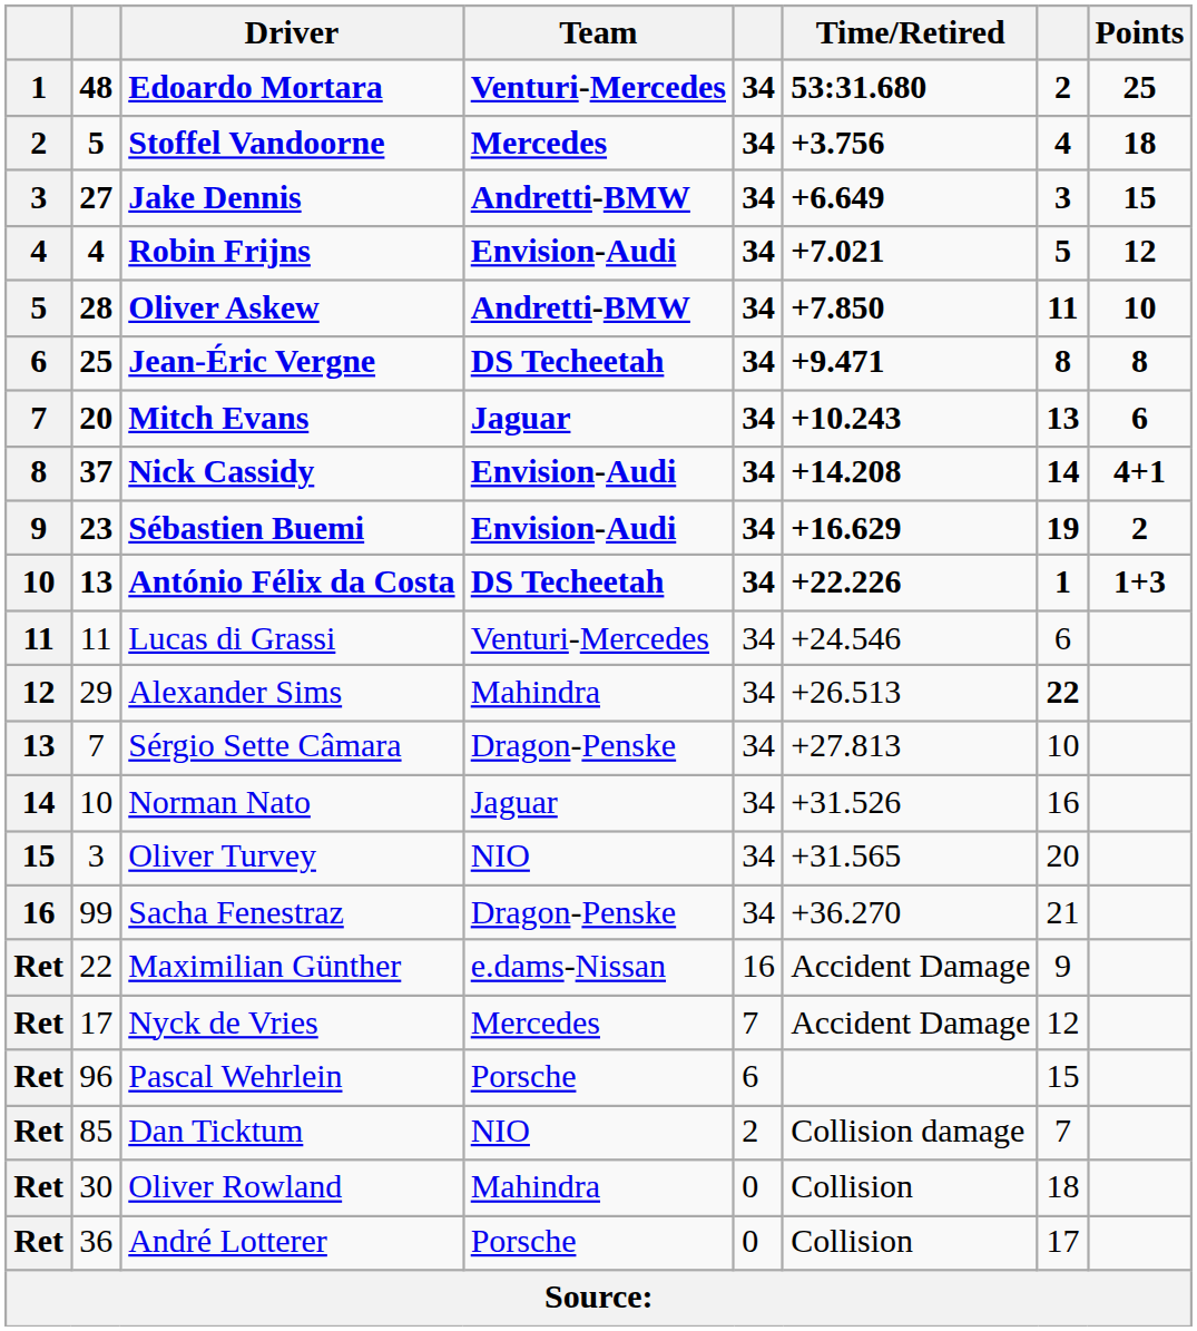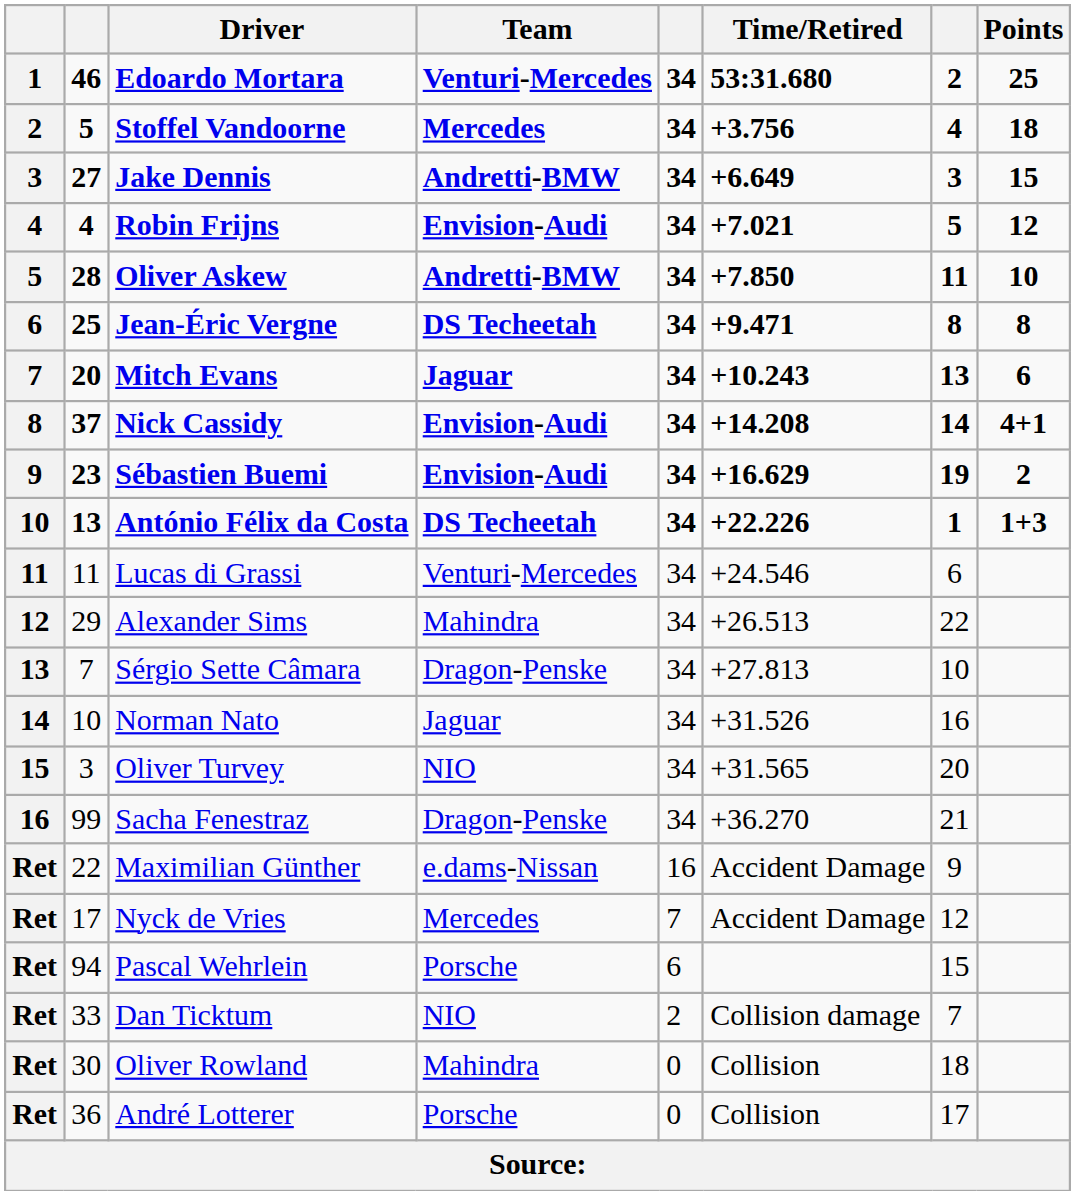 <table class="wikitable sortable" style="font-size: 85%">
 <tr>
 <th scope="col"></th>
 <th scope="col"></th>
 <th scope="col">Driver</th>
 <th scope="col">Team</th>
 <th scope="col"></th>
 <th scope="col" class="unsortable">Time/Retired</th>
 <th scope="col"></th>
 <th scope="col">Points</th>
 </tr>
 <tr>
 <th scope="row">1</th>
-<td align="center"><strong>48</strong></td>
+<td align="center"><strong>46</strong></td>
 <td> <strong><a href='#'>Edoardo Mortara</a></strong></td>
 <td><strong><a href='#'>Venturi</a>-<a href='#'>Mercedes</a></strong></td>
 <td><strong>34</strong></td>
 <td><strong>53:31.680</strong></td>
 <td align="center"><strong>2</strong></td>
 <td align="center"><strong>25</strong></td>
 </tr>
 <tr>
 <th scope="row">2</th>
 <td align="center"><strong>5</strong></td>
 <td><strong> <a href='#'>Stoffel Vandoorne</a></strong></td>
 <td><strong><a href='#'>Mercedes</a></strong></td>
 <td><strong>34</strong></td>
 <td><strong>+3.756</strong></td>
 <td align="center"><strong>4</strong></td>
 <td align="center"><strong>18</strong></td>
 </tr>
 <tr>
 <th scope="row">3</th>
 <td align="center"><strong>27</strong></td>
 <td><strong> <a href='#'>Jake Dennis</a></strong></td>
 <td><strong><a href='#'>Andretti</a>-<a href='#'>BMW</a></strong></td>
 <td><strong>34</strong></td>
 <td><strong>+6.649</strong> </td>
 <td align="center"><strong>3</strong></td>
 <td align="center"><strong>15</strong></td>
 </tr>
 <tr>
 <th scope="row">4</th>
 <td align="center"><strong>4</strong></td>
 <td><strong> <a href='#'>Robin Frijns</a></strong></td>
 <td><strong><a href='#'>Envision</a>-<a href='#'>Audi</a></strong></td>
 <td><strong>34</strong></td>
 <td><strong>+7.021</strong></td>
 <td align="center"><strong>5</strong></td>
 <td align="center"><strong>12</strong></td>
 </tr>
 <tr>
 <th scope="row">5</th>
 <td align="center"><strong>28</strong></td>
 <td><strong> <a href='#'>Oliver Askew</a></strong></td>
 <td><strong><a href='#'>Andretti</a>-<a href='#'>BMW</a></strong></td>
 <td><strong>34</strong></td>
 <td><strong>+7.850</strong></td>
 <td align="center"><strong>11</strong></td>
 <td align="center"><strong>10</strong></td>
 </tr>
 <tr>
 <th scope="row">6</th>
 <td align="center"><strong>25</strong></td>
 <td><strong> <a href='#'>Jean-Éric Vergne</a></strong></td>
 <td><strong><a href='#'>DS Techeetah</a></strong></td>
 <td><strong>34</strong></td>
 <td><strong>+9.471</strong></td>
 <td align="center"><strong>8</strong></td>
 <td align="center"><strong>8</strong></td>
 </tr>
 <tr>
 <th scope="row">7</th>
 <td align="center"><strong>20</strong></td>
 <td><strong> <a href='#'>Mitch Evans</a></strong></td>
 <td><strong><a href='#'>Jaguar</a></strong></td>
 <td><strong>34</strong></td>
 <td><strong>+10.243</strong></td>
 <td align="center"><strong>13</strong></td>
 <td align="center"><strong>6</strong></td>
 </tr>
 <tr>
 <th scope="row">8</th>
 <td align="center"><strong>37</strong></td>
 <td><strong> <a href='#'>Nick Cassidy</a></strong></td>
 <td><strong><a href='#'>Envision</a>-<a href='#'>Audi</a></strong></td>
 <td><strong>34</strong></td>
 <td><strong>+14.208</strong></td>
 <td align="center"><strong>14</strong></td>
 <td align="center"><strong>4+1</strong></td>
 </tr>
 <tr>
 <th scope="row">9</th>
 <td align="center"><strong>23</strong></td>
 <td><strong> <a href='#'>Sébastien Buemi</a></strong></td>
 <td><strong><a href='#'>Envision</a>-<a href='#'>Audi</a></strong></td>
 <td><strong>34</strong></td>
 <td><strong>+16.629</strong></td>
 <td align="center"><strong>19</strong></td>
 <td align="center"><strong>2</strong></td>
 </tr>
 <tr>
 <th scope="row">10</th>
 <td align="center"><strong>13</strong></td>
 <td><strong> <a href='#'>António Félix da Costa</a></strong></td>
 <td><strong><a href='#'>DS Techeetah</a></strong></td>
 <td><strong>34</strong></td>
 <td><strong>+22.226</strong></td>
 <td align="center"><strong>1</strong></td>
 <td align="center"><strong>1+3</strong></td>
 </tr>
 <tr>
 <th scope="row">11</th>
 <td align="center">11</td>
 <td> <a href='#'>Lucas di Grassi</a></td>
 <td><a href='#'>Venturi</a>-<a href='#'>Mercedes</a></td>
 <td>34</td>
 <td>+24.546</td>
 <td align="center">6</td>
 <td align="center"></td>
 </tr>
 <tr>
 <th scope="row">12</th>
 <td align="center">29</td>
 <td> <a href='#'>Alexander Sims</a></td>
 <td><a href='#'>Mahindra</a></td>
 <td>34</td>
 <td>+26.513</td>
-<td align="center"><strong>22</strong></td>
+<td align="center">22</td>
 <td align="center"></td>
 </tr>
 <tr>
 <th scope="row">13</th>
 <td align="center">7</td>
 <td> <a href='#'>Sérgio Sette Câmara</a></td>
 <td><a href='#'>Dragon</a>-<a href='#'>Penske</a></td>
 <td>34</td>
 <td>+27.813</td>
 <td align="center">10</td>
 <td align="center"></td>
 </tr>
 <tr>
 <th scope="row">14</th>
 <td align="center">10</td>
 <td> <a href='#'>Norman Nato</a></td>
 <td><a href='#'>Jaguar</a></td>
 <td>34</td>
 <td>+31.526</td>
 <td align="center">16</td>
 <td align="center"></td>
 </tr>
 <tr>
 <th scope="row">15</th>
 <td align="center">3</td>
 <td> <a href='#'>Oliver Turvey</a></td>
 <td><a href='#'>NIO</a></td>
 <td>34</td>
 <td>+31.565</td>
 <td align="center">20</td>
 <td align="center"></td>
 </tr>
 <tr>
 <th scope="row">16</th>
 <td align="center">99</td>
 <td> <a href='#'>Sacha Fenestraz</a></td>
 <td><a href='#'>Dragon</a>-<a href='#'>Penske</a></td>
 <td>34</td>
 <td>+36.270</td>
 <td align="center">21</td>
 <td align="center"></td>
 </tr>
 <tr>
 <th scope="row">Ret</th>
 <td align="center">22</td>
 <td> <a href='#'>Maximilian Günther</a></td>
 <td><a href='#'>e.dams</a>-<a href='#'>Nissan</a></td>
 <td>16</td>
 <td>Accident Damage</td>
 <td align="center">9</td>
 <td align="center"></td>
 </tr>
 <tr>
 <th scope="row">Ret</th>
 <td align="center">17</td>
 <td> <a href='#'>Nyck de Vries</a></td>
 <td><a href='#'>Mercedes</a></td>
 <td>7</td>
 <td>Accident Damage</td>
 <td align="center">12</td>
 <td align="center"></td>
 </tr>
 <tr>
 <th scope="row">Ret</th>
-<td align="center">96</td>
+<td align="center">94</td>
 <td> <a href='#'>Pascal Wehrlein</a></td>
 <td><a href='#'>Porsche</a></td>
 <td>6</td>
 <td></td>
 <td align="center">15</td>
 <td align="center"></td>
 </tr>
 <tr>
 <th scope="row">Ret</th>
-<td align="center">85</td>
+<td align="center">33</td>
 <td> <a href='#'>Dan Ticktum</a></td>
 <td><a href='#'>NIO</a></td>
 <td>2</td>
 <td>Collision damage</td>
 <td align="center">7</td>
 <td align="center"></td>
 </tr>
 <tr>
 <th scope="row">Ret</th>
 <td align="center">30</td>
 <td> <a href='#'>Oliver Rowland</a></td>
 <td><a href='#'>Mahindra</a></td>
 <td>0</td>
 <td>Collision</td>
 <td align="center">18</td>
 <td align="center"></td>
 </tr>
 <tr>
 <th scope="row">Ret</th>
 <td align="center">36</td>
 <td> <a href='#'>André Lotterer</a></td>
 <td><a href='#'>Porsche</a></td>
 <td>0</td>
 <td>Collision</td>
 <td align="center">17</td>
 <td align="center"></td>
 </tr>
 <tr>
 <th colspan="10">Source:</th>
 </tr>
 </table>
